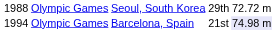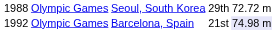 <table>
 <tr>
 <td>1988</td>
 <td><a href='#'>Olympic Games</a></td>
 <td><a href='#'>Seoul, South Korea</a></td>
 <td>29th</td>
 <td>72.72 m</td>
 </tr>
 <tr>
-<td>1994</td>
+<td>1992</td>
 <td><a href='#'>Olympic Games</a></td>
 <td><a href='#'>Barcelona, Spain</a></td>
 <td>21st</td>
 <td style="background: lavender;">74.98 m</td>
 </tr>
 </table>
